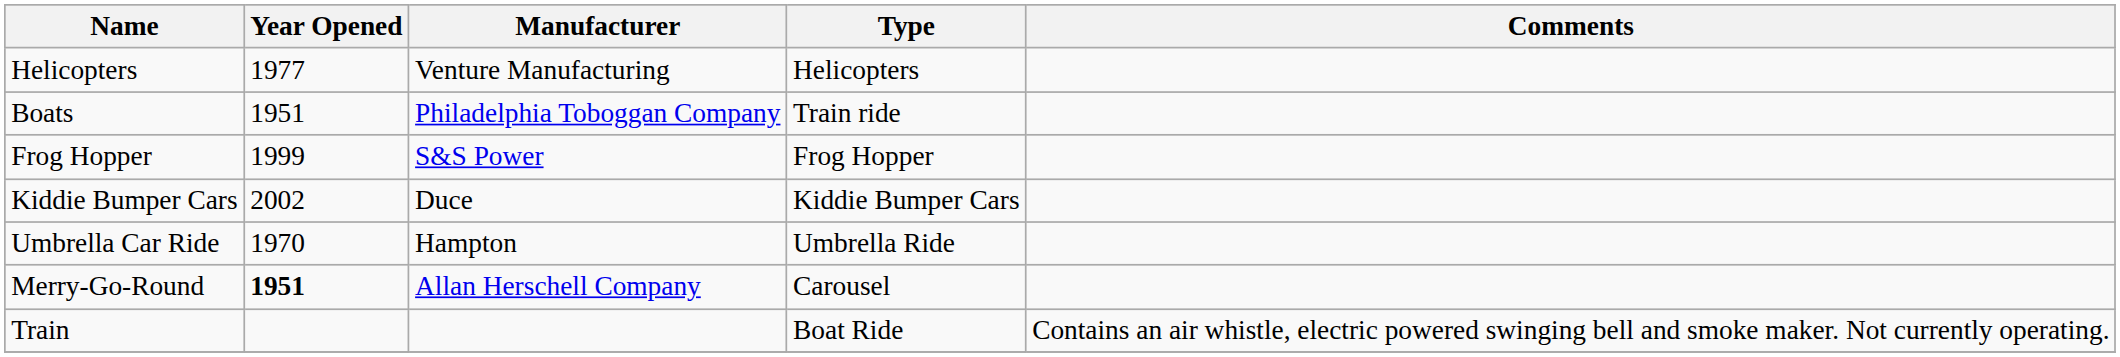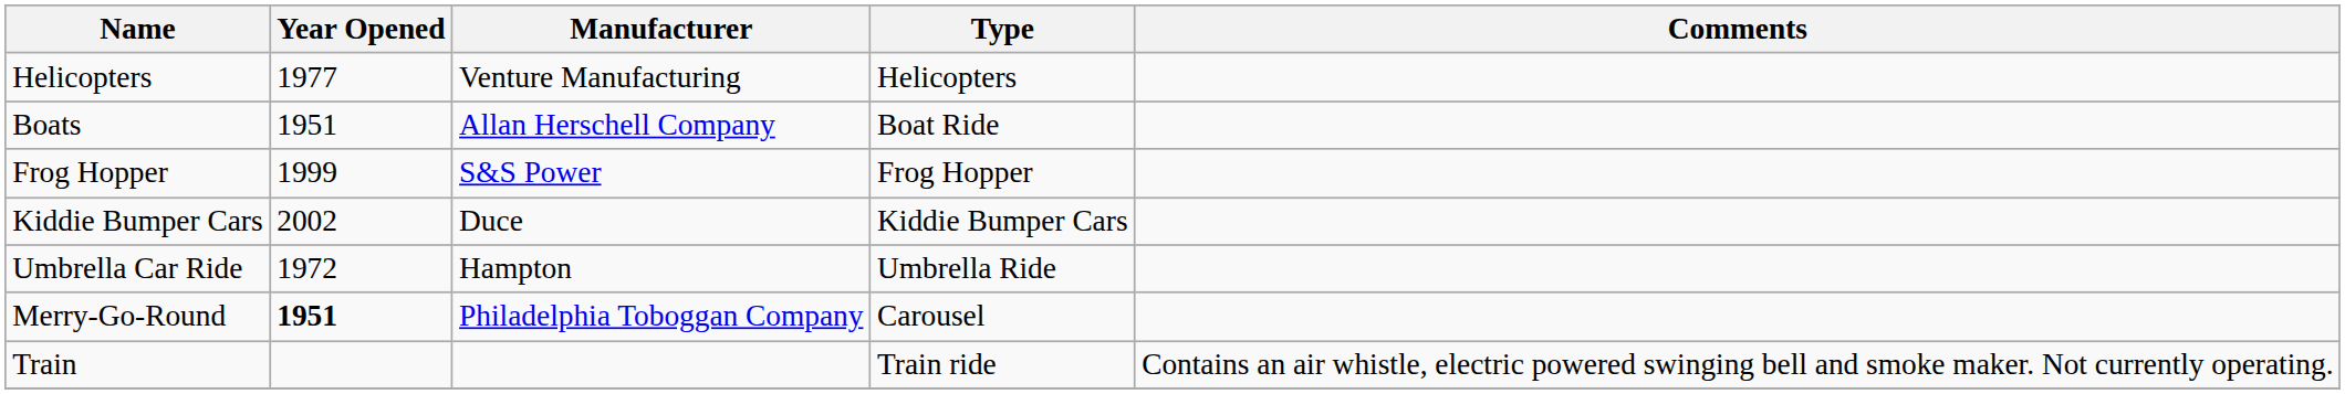 <table class="wikitable sortable">
 <tr>
 <th>Name</th>
 <th>Year Opened</th>
 <th>Manufacturer</th>
 <th>Type</th>
 <th>Comments</th>
 </tr>
 <tr>
 <td>Helicopters</td>
 <td>1977</td>
 <td>Venture Manufacturing</td>
 <td>Helicopters</td>
 <td></td>
 </tr>
 <tr>
 <td>Boats</td>
 <td>1951</td>
-<td><a href='#'>Philadelphia Toboggan Company</a></td>
-<td>Train ride</td>
+<td><a href='#'>Allan Herschell Company</a></td>
+<td>Boat Ride</td>
 <td></td>
 </tr>
 <tr>
 <td>Frog Hopper</td>
 <td>1999</td>
 <td><a href='#'>S&S Power</a></td>
 <td>Frog Hopper</td>
 <td></td>
 </tr>
 <tr>
 <td>Kiddie Bumper Cars</td>
 <td>2002</td>
 <td>Duce</td>
 <td>Kiddie Bumper Cars</td>
 <td></td>
 </tr>
 <tr>
 <td>Umbrella Car Ride</td>
-<td>1970</td>
+<td>1972</td>
 <td>Hampton</td>
 <td>Umbrella Ride</td>
 <td></td>
 </tr>
 <tr>
 <td>Merry-Go-Round</td>
 <td><strong>1951</strong></td>
-<td><a href='#'>Allan Herschell Company</a></td>
+<td><a href='#'>Philadelphia Toboggan Company</a></td>
 <td>Carousel</td>
 <td></td>
 </tr>
 <tr>
 <td>Train</td>
 <td></td>
 <td></td>
-<td>Boat Ride</td>
+<td>Train ride</td>
 <td>Contains an air whistle, electric powered swinging bell and smoke maker. Not currently operating.</td>
 </tr>
 <tr>
 </tr>
 </table>
